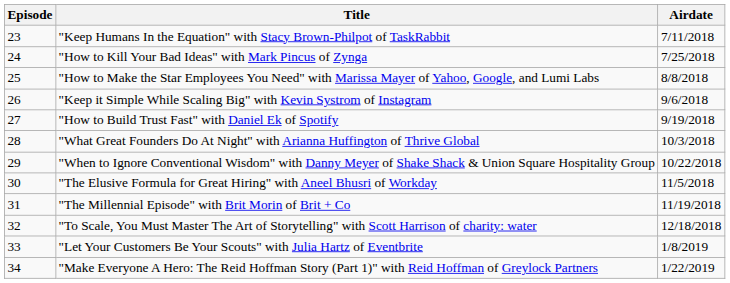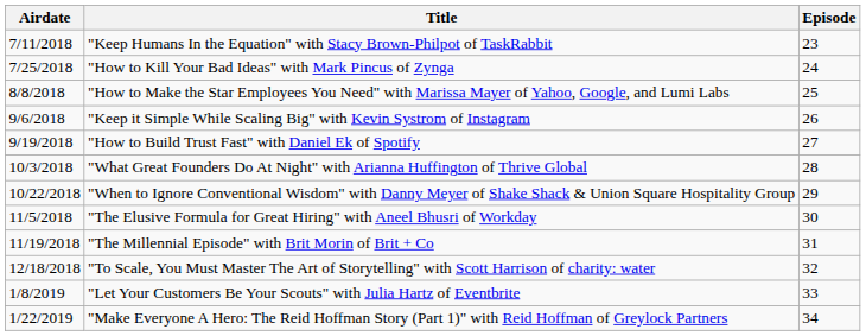 <table class="wikitable collapsible collapsed">
 <tr>
+<th>Airdate</th>
+<th>Title</th>
 <th>Episode</th>
-<th>Title</th>
-<th>Airdate</th>
 </tr>
 <tr>
+<td>7/11/2018</td>
+<td>"Keep Humans In the Equation" with <a href='#'>Stacy Brown-Philpot</a> of <a href='#'>TaskRabbit</a></td>
 <td>23</td>
-<td>"Keep Humans In the Equation" with <a href='#'>Stacy Brown-Philpot</a> of <a href='#'>TaskRabbit</a></td>
-<td>7/11/2018</td>
 </tr>
 <tr>
+<td>7/25/2018</td>
+<td>"How to Kill Your Bad Ideas" with <a href='#'>Mark Pincus</a> of <a href='#'>Zynga</a></td>
 <td>24</td>
-<td>"How to Kill Your Bad Ideas" with <a href='#'>Mark Pincus</a> of <a href='#'>Zynga</a></td>
-<td>7/25/2018</td>
 </tr>
 <tr>
+<td>8/8/2018</td>
+<td>"How to Make the Star Employees You Need" with <a href='#'>Marissa Mayer</a> of <a href='#'>Yahoo</a>, <a href='#'>Google</a>, and Lumi Labs</td>
 <td>25</td>
-<td>"How to Make the Star Employees You Need" with <a href='#'>Marissa Mayer</a> of <a href='#'>Yahoo</a>, <a href='#'>Google</a>, and Lumi Labs</td>
-<td>8/8/2018</td>
 </tr>
 <tr>
+<td>9/6/2018</td>
+<td>"Keep it Simple While Scaling Big" with <a href='#'>Kevin Systrom</a> of <a href='#'>Instagram</a></td>
 <td>26</td>
-<td>"Keep it Simple While Scaling Big" with <a href='#'>Kevin Systrom</a> of <a href='#'>Instagram</a></td>
-<td>9/6/2018</td>
 </tr>
 <tr>
+<td>9/19/2018</td>
+<td>"How to Build Trust Fast" with <a href='#'>Daniel Ek</a> of <a href='#'>Spotify</a></td>
 <td>27</td>
-<td>"How to Build Trust Fast" with <a href='#'>Daniel Ek</a> of <a href='#'>Spotify</a></td>
-<td>9/19/2018</td>
 </tr>
 <tr>
+<td>10/3/2018</td>
+<td>"What Great Founders Do At Night" with <a href='#'>Arianna Huffington</a> of <a href='#'>Thrive Global</a></td>
 <td>28</td>
-<td>"What Great Founders Do At Night" with <a href='#'>Arianna Huffington</a> of <a href='#'>Thrive Global</a></td>
-<td>10/3/2018</td>
 </tr>
 <tr>
+<td>10/22/2018</td>
+<td>"When to Ignore Conventional Wisdom" with <a href='#'>Danny Meyer</a> of <a href='#'>Shake Shack</a> & Union Square Hospitality Group</td>
 <td>29</td>
-<td>"When to Ignore Conventional Wisdom" with <a href='#'>Danny Meyer</a> of <a href='#'>Shake Shack</a> & Union Square Hospitality Group</td>
-<td>10/22/2018</td>
 </tr>
 <tr>
+<td>11/5/2018</td>
+<td>"The Elusive Formula for Great Hiring" with <a href='#'>Aneel Bhusri</a> of <a href='#'>Workday</a></td>
 <td>30</td>
-<td>"The Elusive Formula for Great Hiring" with <a href='#'>Aneel Bhusri</a> of <a href='#'>Workday</a></td>
-<td>11/5/2018</td>
 </tr>
 <tr>
+<td>11/19/2018</td>
+<td>"The Millennial Episode" with <a href='#'>Brit Morin</a> of <a href='#'>Brit + Co</a></td>
 <td>31</td>
-<td>"The Millennial Episode" with <a href='#'>Brit Morin</a> of <a href='#'>Brit + Co</a></td>
-<td>11/19/2018</td>
 </tr>
 <tr>
+<td>12/18/2018</td>
+<td>"To Scale, You Must Master The Art of Storytelling" with <a href='#'>Scott Harrison</a> of <a href='#'>charity: water</a></td>
 <td>32</td>
-<td>"To Scale, You Must Master The Art of Storytelling" with <a href='#'>Scott Harrison</a> of <a href='#'>charity: water</a></td>
-<td>12/18/2018</td>
 </tr>
 <tr>
+<td>1/8/2019</td>
+<td>"Let Your Customers Be Your Scouts" with <a href='#'>Julia Hartz</a> of <a href='#'>Eventbrite</a></td>
 <td>33</td>
-<td>"Let Your Customers Be Your Scouts" with <a href='#'>Julia Hartz</a> of <a href='#'>Eventbrite</a></td>
-<td>1/8/2019</td>
 </tr>
 <tr>
+<td>1/22/2019</td>
+<td>"Make Everyone A Hero: The Reid Hoffman Story (Part 1)" with <a href='#'>Reid Hoffman</a> of <a href='#'>Greylock Partners</a></td>
 <td>34</td>
-<td>"Make Everyone A Hero: The Reid Hoffman Story (Part 1)" with <a href='#'>Reid Hoffman</a> of <a href='#'>Greylock Partners</a></td>
-<td>1/22/2019</td>
 </tr>
 </table>
